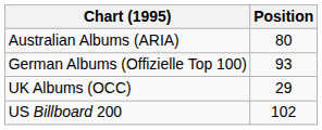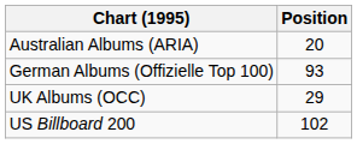 <table class="wikitable sortable">
 <tr>
 <th>Chart (1995)</th>
 <th>Position</th>
 </tr>
 <tr>
 <td>Australian Albums (ARIA)</td>
-<td align="center">80</td>
+<td align="center">20</td>
 </tr>
 <tr>
 <td>German Albums (Offizielle Top 100)</td>
 <td align="center">93</td>
 </tr>
 <tr>
 <td>UK Albums (OCC)</td>
 <td align="center">29</td>
 </tr>
 <tr>
 <td>US <em>Billboard</em> 200</td>
 <td align="center">102</td>
 </tr>
 </table>
